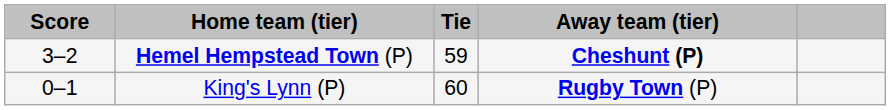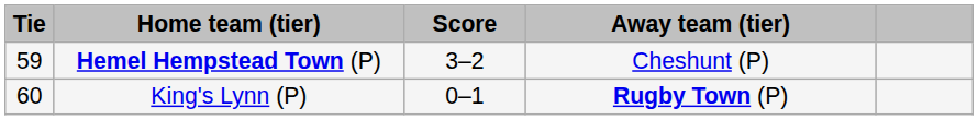 <table class="wikitable" style="width: 600px; background:WhiteSmoke; text-align:center; font-size:90%">
 <tr>
+<td scope="col" style="width:  5.00%; background:silver;"><strong>Tie</strong></td>
+<td scope="col" style="width: 36.25%; background:silver;"><strong>Home team (tier)</strong></td>
 <td scope="col" style="width: 12.50%; background:silver;"><strong>Score</strong></td>
-<td scope="col" style="width: 36.25%; background:silver;"><strong>Home team (tier)</strong></td>
-<td scope="col" style="width:  5.00%; background:silver;"><strong>Tie</strong></td>
 <td scope="col" style="width: 36.25%; background:silver;"><strong>Away team (tier)</strong></td>
 <td scope="col" style="width: 10.00%; background:silver;"><strong></strong></td>
 </tr>
 <tr>
+<td>59</td>
+<td><strong><a href='#'>Hemel Hempstead Town</a></strong> (P)</td>
 <td>3–2</td>
-<td><strong><a href='#'>Hemel Hempstead Town</a></strong> (P)</td>
-<td>59</td>
-<td><strong><a href='#'>Cheshunt</a> (P)</strong></td>
+<td><a href='#'>Cheshunt</a> (P)</td>
 <td></td>
 </tr>
 <tr>
+<td>60</td>
+<td><a href='#'>King's Lynn</a> (P)</td>
 <td>0–1</td>
-<td><a href='#'>King's Lynn</a> (P)</td>
-<td>60</td>
 <td><strong><a href='#'>Rugby Town</a></strong> (P)</td>
 <td></td>
 </tr>
 </table>
